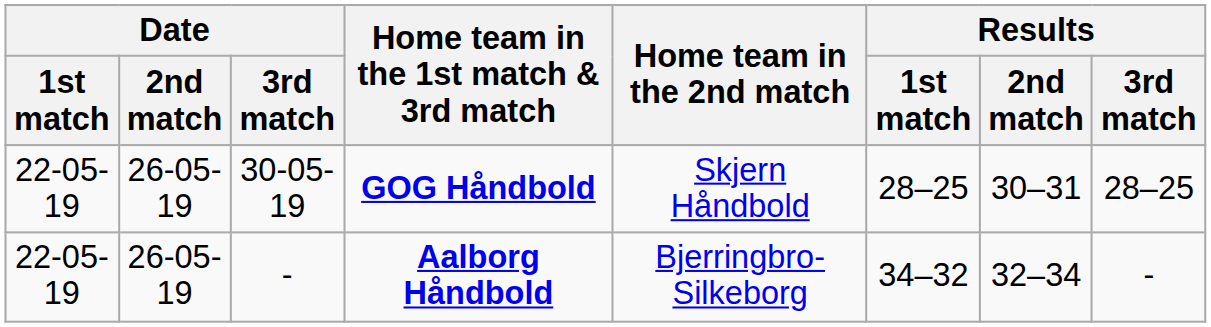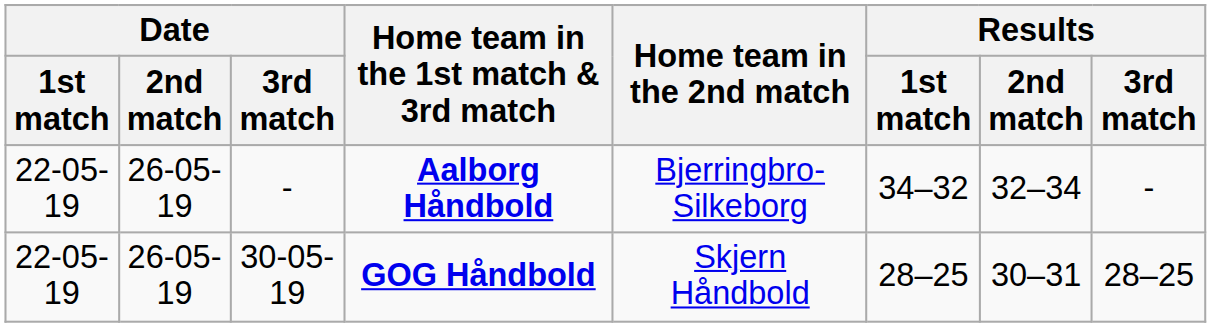 <table class="wikitable" style="text-align:center; margin-left:1em;">
 <tr>
 <th colspan="3">Date</th>
 <th rowspan="2" style="width:220px;">Home team in the 1st match & 3rd match</th>
 <th rowspan="2" style="width:180px;">Home team in the 2nd match</th>
 <th colspan="3">Results</th>
 </tr>
 <tr>
 <th style="width:50px;">1st match</th>
 <th style="width:50px;">2nd match</th>
 <th style="width:50px;">3rd match</th>
 <th style="width:50px;">1st match</th>
 <th style="width:50px;">2nd match</th>
 <th style="width:50px;">3rd match</th>
 </tr>
 <tr>
 <td>22-05-19</td>
 <td>26-05-19</td>
+<td>-</td>
+<td><strong><a href='#'>Aalborg Håndbold</a></strong></td>
+<td><a href='#'>Bjerringbro-Silkeborg</a></td>
+<td>34–32</td>
+<td>32–34</td>
+<td>-</td>
+</tr>
+<tr>
+<td>22-05-19</td>
+<td>26-05-19</td>
 <td>30-05-19</td>
 <td><strong><a href='#'>GOG Håndbold</a></strong></td>
 <td><a href='#'>Skjern Håndbold</a></td>
 <td>28–25</td>
 <td>30–31</td>
 <td>28–25</td>
 </tr>
-<tr>
-<td>22-05-19</td>
-<td>26-05-19</td>
-<td>-</td>
-<td><strong><a href='#'>Aalborg Håndbold</a></strong></td>
-<td><a href='#'>Bjerringbro-Silkeborg</a></td>
-<td>34–32</td>
-<td>32–34</td>
-<td>-</td>
-</tr>
 </table>
